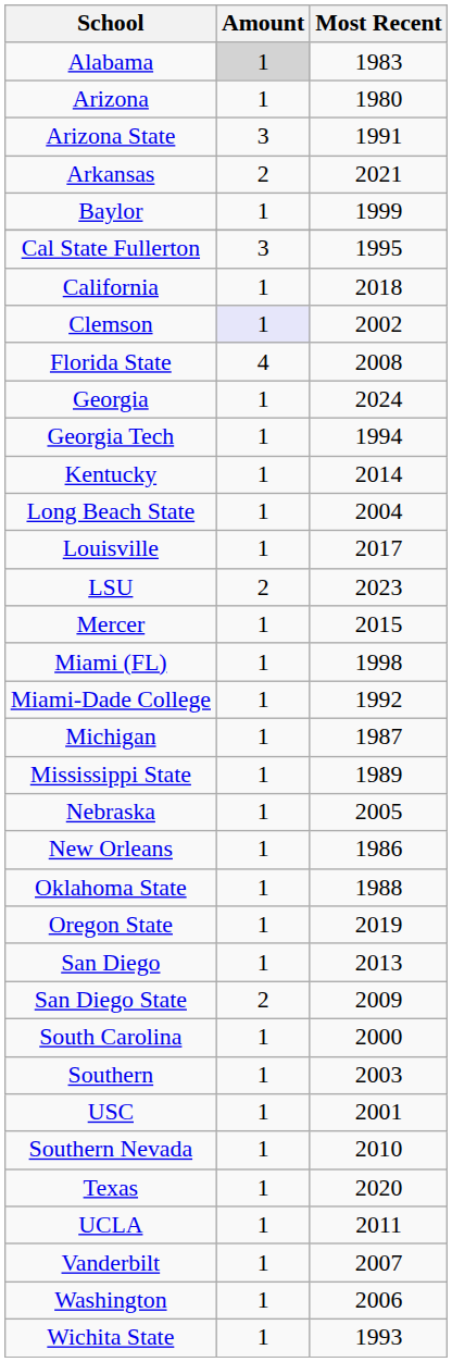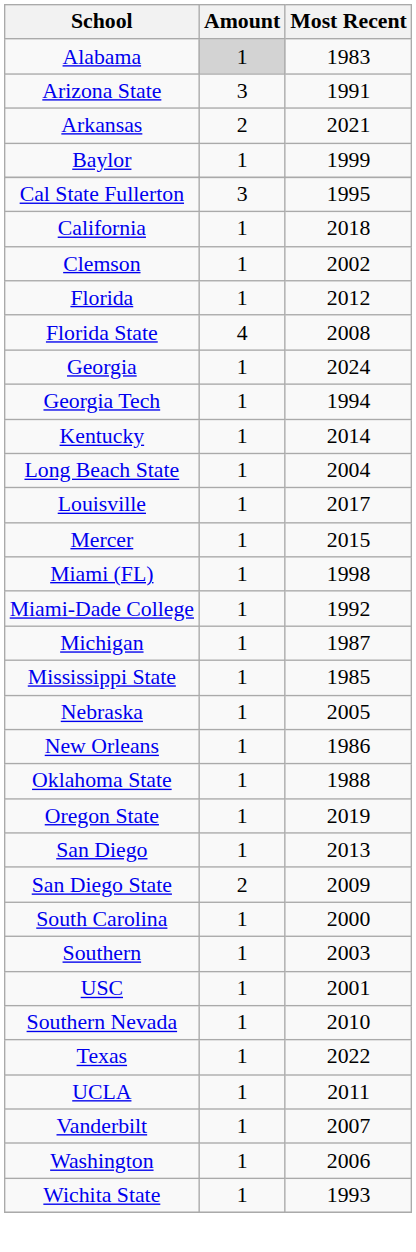 <table class="wikitable sortable plainrowheaders" style="text-align:center;">
 <tr>
 <th scope="col">School</th>
 <th scope="col">Amount</th>
 <th scope="col">Most Recent</th>
 </tr>
 <tr>
 <td><a href='#'>Alabama</a></td>
 <td style="background: lightgrey;">1</td>
 <td>1983</td>
-</tr>
-<tr>
-<td><a href='#'>Arizona</a></td>
-<td>1</td>
-<td>1980</td>
 </tr>
 <tr>
 <td><a href='#'>Arizona State</a></td>
 <td>3</td>
 <td>1991</td>
 </tr>
 <tr>
 <td><a href='#'>Arkansas</a></td>
 <td>2</td>
 <td>2021</td>
 </tr>
 <tr>
 <td><a href='#'>Baylor</a></td>
 <td>1</td>
 <td>1999</td>
 </tr>
 <tr>
 </tr>
 <tr>
 <td><a href='#'>Cal State Fullerton</a></td>
 <td>3</td>
 <td>1995</td>
 </tr>
 <tr>
 <td><a href='#'>California</a></td>
 <td>1</td>
 <td>2018</td>
 </tr>
 <tr>
 <td><a href='#'>Clemson</a></td>
-<td style="background: lavender;">1</td>
+<td>1</td>
 <td>2002</td>
+</tr>
+<tr>
+<td><a href='#'>Florida</a></td>
+<td>1</td>
+<td>2012</td>
 </tr>
 <tr>
 <td><a href='#'>Florida State</a></td>
 <td>4</td>
 <td>2008</td>
 </tr>
 <tr>
 <td><a href='#'>Georgia</a></td>
 <td>1</td>
 <td>2024</td>
 </tr>
 <tr>
 <td><a href='#'>Georgia Tech</a></td>
 <td>1</td>
 <td>1994</td>
 </tr>
 <tr>
 <td><a href='#'>Kentucky</a></td>
 <td>1</td>
 <td>2014</td>
 </tr>
 <tr>
 <td><a href='#'>Long Beach State</a></td>
 <td>1</td>
 <td>2004</td>
 </tr>
 <tr>
 <td><a href='#'>Louisville</a></td>
 <td>1</td>
 <td>2017</td>
 </tr>
 <tr>
-<td><a href='#'>LSU</a></td>
-<td>2</td>
-<td>2023</td>
-</tr>
-<tr>
 <td><a href='#'>Mercer</a></td>
 <td>1</td>
 <td>2015</td>
 </tr>
 <tr>
 <td><a href='#'>Miami (FL)</a></td>
 <td>1</td>
 <td>1998</td>
 </tr>
 <tr>
 <td><a href='#'>Miami-Dade College</a></td>
 <td>1</td>
 <td>1992</td>
 </tr>
 <tr>
 <td><a href='#'>Michigan</a></td>
 <td>1</td>
 <td>1987</td>
 </tr>
 <tr>
 <td><a href='#'>Mississippi State</a></td>
 <td>1</td>
-<td>1989</td>
+<td>1985</td>
 </tr>
 <tr>
 <td><a href='#'>Nebraska</a></td>
 <td>1</td>
 <td>2005</td>
 </tr>
 <tr>
 <td><a href='#'>New Orleans</a></td>
 <td>1</td>
 <td>1986</td>
 </tr>
 <tr>
 <td><a href='#'>Oklahoma State</a></td>
 <td>1</td>
 <td>1988</td>
 </tr>
 <tr>
 <td><a href='#'>Oregon State</a></td>
 <td>1</td>
 <td>2019</td>
 </tr>
 <tr>
 <td><a href='#'>San Diego</a></td>
 <td>1</td>
 <td>2013</td>
 </tr>
 <tr>
 <td><a href='#'>San Diego State</a></td>
 <td>2</td>
 <td>2009</td>
 </tr>
 <tr>
 <td><a href='#'>South Carolina</a></td>
 <td>1</td>
 <td>2000</td>
 </tr>
 <tr>
 <td><a href='#'>Southern</a></td>
 <td>1</td>
 <td>2003</td>
 </tr>
 <tr>
 <td><a href='#'>USC</a></td>
 <td>1</td>
 <td>2001</td>
 </tr>
 <tr>
 <td><a href='#'>Southern Nevada</a></td>
 <td>1</td>
 <td>2010</td>
 </tr>
 <tr>
 <td><a href='#'>Texas</a></td>
 <td>1</td>
-<td>2020</td>
+<td>2022</td>
 </tr>
 <tr>
 <td><a href='#'>UCLA</a></td>
 <td>1</td>
 <td>2011</td>
 </tr>
 <tr>
 <td><a href='#'>Vanderbilt</a></td>
 <td>1</td>
 <td>2007</td>
 </tr>
 <tr>
 <td><a href='#'>Washington</a></td>
 <td>1</td>
 <td>2006</td>
 </tr>
 <tr>
 <td><a href='#'>Wichita State</a></td>
 <td>1</td>
 <td>1993</td>
 </tr>
 <tr>
 </tr>
 </table>
